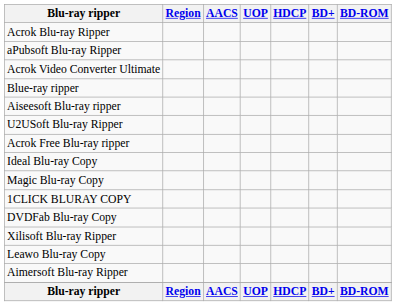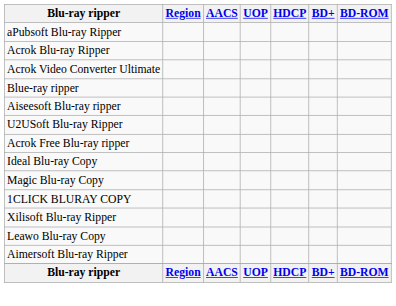 <table class="wikitable sortable">
 <tr>
 <th>Blu-ray ripper</th>
 <th><a href='#'>Region</a></th>
 <th><a href='#'>AACS</a></th>
 <th><a href='#'>UOP</a></th>
 <th><a href='#'>HDCP</a></th>
 <th><a href='#'>BD+</a></th>
 <th><a href='#'>BD-ROM</a></th>
 </tr>
 <tr>
-<td>Acrok Blu-ray Ripper</td>
+<td>aPubsoft Blu-ray Ripper</td>
 <td></td>
 <td></td>
 <td></td>
 <td></td>
 <td></td>
 <td></td>
 </tr>
 <tr>
-<td>aPubsoft Blu-ray Ripper</td>
+<td>Acrok Blu-ray Ripper</td>
 <td></td>
 <td></td>
 <td></td>
 <td></td>
 <td></td>
 <td></td>
 </tr>
 <tr>
 <td>Acrok Video Converter Ultimate</td>
 <td></td>
 <td></td>
 <td></td>
 <td></td>
 <td></td>
 <td></td>
 </tr>
 <tr>
 <td>Blue-ray ripper</td>
 <td></td>
 <td></td>
 <td></td>
 <td></td>
 <td></td>
 <td></td>
 </tr>
 <tr>
 <td>Aiseesoft Blu-ray ripper</td>
 <td></td>
 <td></td>
 <td></td>
 <td></td>
 <td></td>
 <td></td>
 </tr>
 <tr>
 <td>U2USoft Blu-ray Ripper</td>
 <td></td>
 <td></td>
 <td></td>
 <td></td>
 <td></td>
 <td></td>
 </tr>
 <tr>
 <td>Acrok Free Blu-ray ripper</td>
 <td></td>
 <td></td>
 <td></td>
 <td></td>
 <td></td>
 <td></td>
 </tr>
 <tr>
 <td>Ideal Blu-ray Copy</td>
 <td></td>
 <td></td>
 <td></td>
 <td></td>
 <td></td>
 <td></td>
 </tr>
 <tr>
 <td>Magic Blu-ray Copy</td>
 <td></td>
 <td></td>
 <td></td>
 <td></td>
 <td></td>
 <td></td>
 </tr>
 <tr>
 <td>1CLICK BLURAY COPY</td>
 <td></td>
 <td></td>
 <td></td>
 <td></td>
 <td></td>
 <td></td>
 </tr>
 <tr>
-<td>DVDFab Blu-ray Copy</td>
-<td></td>
-<td></td>
-<td></td>
-<td></td>
-<td></td>
-<td></td>
-</tr>
-<tr>
 <td>Xilisoft Blu-ray Ripper</td>
 <td></td>
 <td></td>
 <td></td>
 <td></td>
 <td></td>
 <td></td>
 </tr>
 <tr>
 <td>Leawo Blu-ray Copy</td>
 <td></td>
 <td></td>
 <td></td>
 <td></td>
 <td></td>
 <td></td>
 </tr>
 <tr>
 <td>Aimersoft Blu-ray Ripper</td>
 <td></td>
 <td></td>
 <td></td>
 <td></td>
 <td></td>
 <td></td>
 </tr>
 <tr>
 </tr>
 <tr class="sortbottom">
 <th>Blu-ray ripper</th>
 <th><a href='#'>Region</a></th>
 <th><a href='#'>AACS</a></th>
 <th><a href='#'>UOP</a></th>
 <th><a href='#'>HDCP</a></th>
 <th><a href='#'>BD+</a></th>
 <th><a href='#'>BD-ROM</a></th>
 </tr>
 </table>
